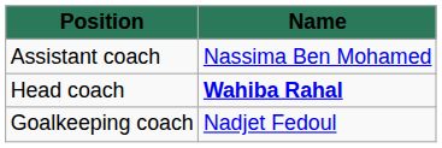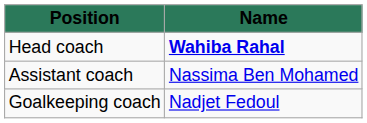 <table class="wikitable sortable" style="text-align:center">
 <tr>
 <th style="background-color:#2B795A;"><span>Position</span></th>
 <th style="background-color:#2B795A;"><span>Name</span></th>
 </tr>
 <tr>
+<td style="text-align:left;">Head coach</td>
+<td style="text-align:left;"> <strong><a href='#'>Wahiba Rahal</a></strong></td>
+</tr>
+<tr>
 <td style="text-align:left;">Assistant coach</td>
 <td style="text-align:left;"> <a href='#'>Nassima Ben Mohamed</a></td>
-</tr>
-<tr>
-<td style="text-align:left;">Head coach</td>
-<td style="text-align:left;"> <strong><a href='#'>Wahiba Rahal</a></strong></td>
 </tr>
 <tr>
 <td style="text-align:left;">Goalkeeping coach</td>
 <td style="text-align:left;"> <a href='#'>Nadjet Fedoul</a></td>
 </tr>
 </table>
